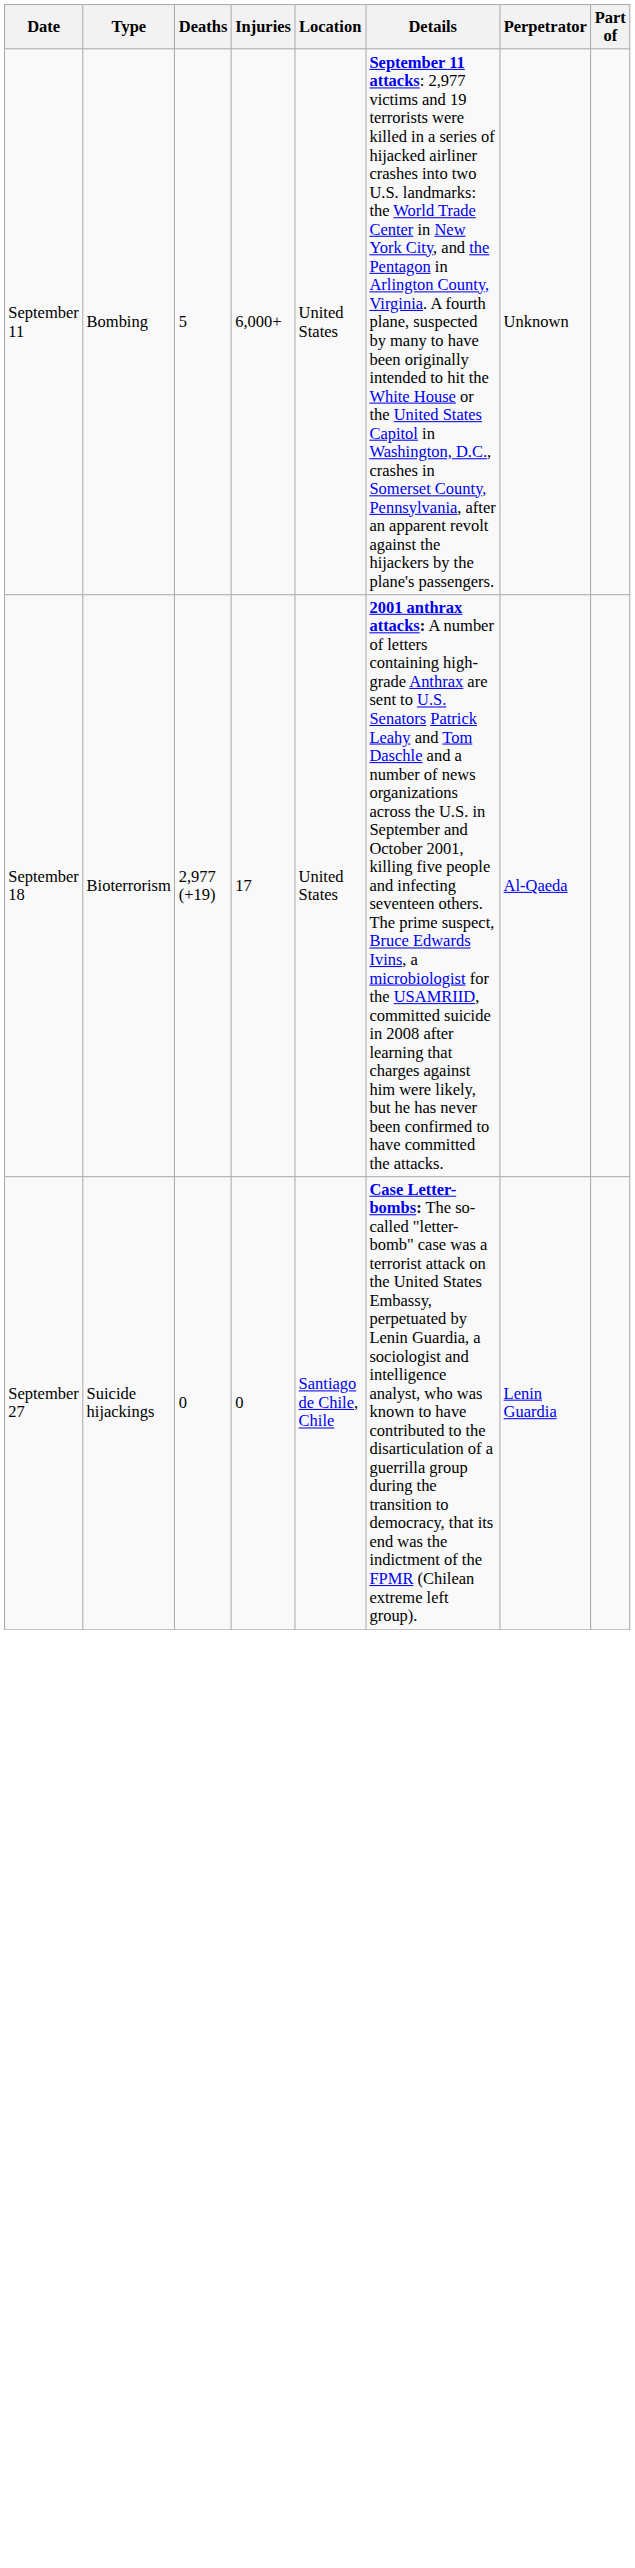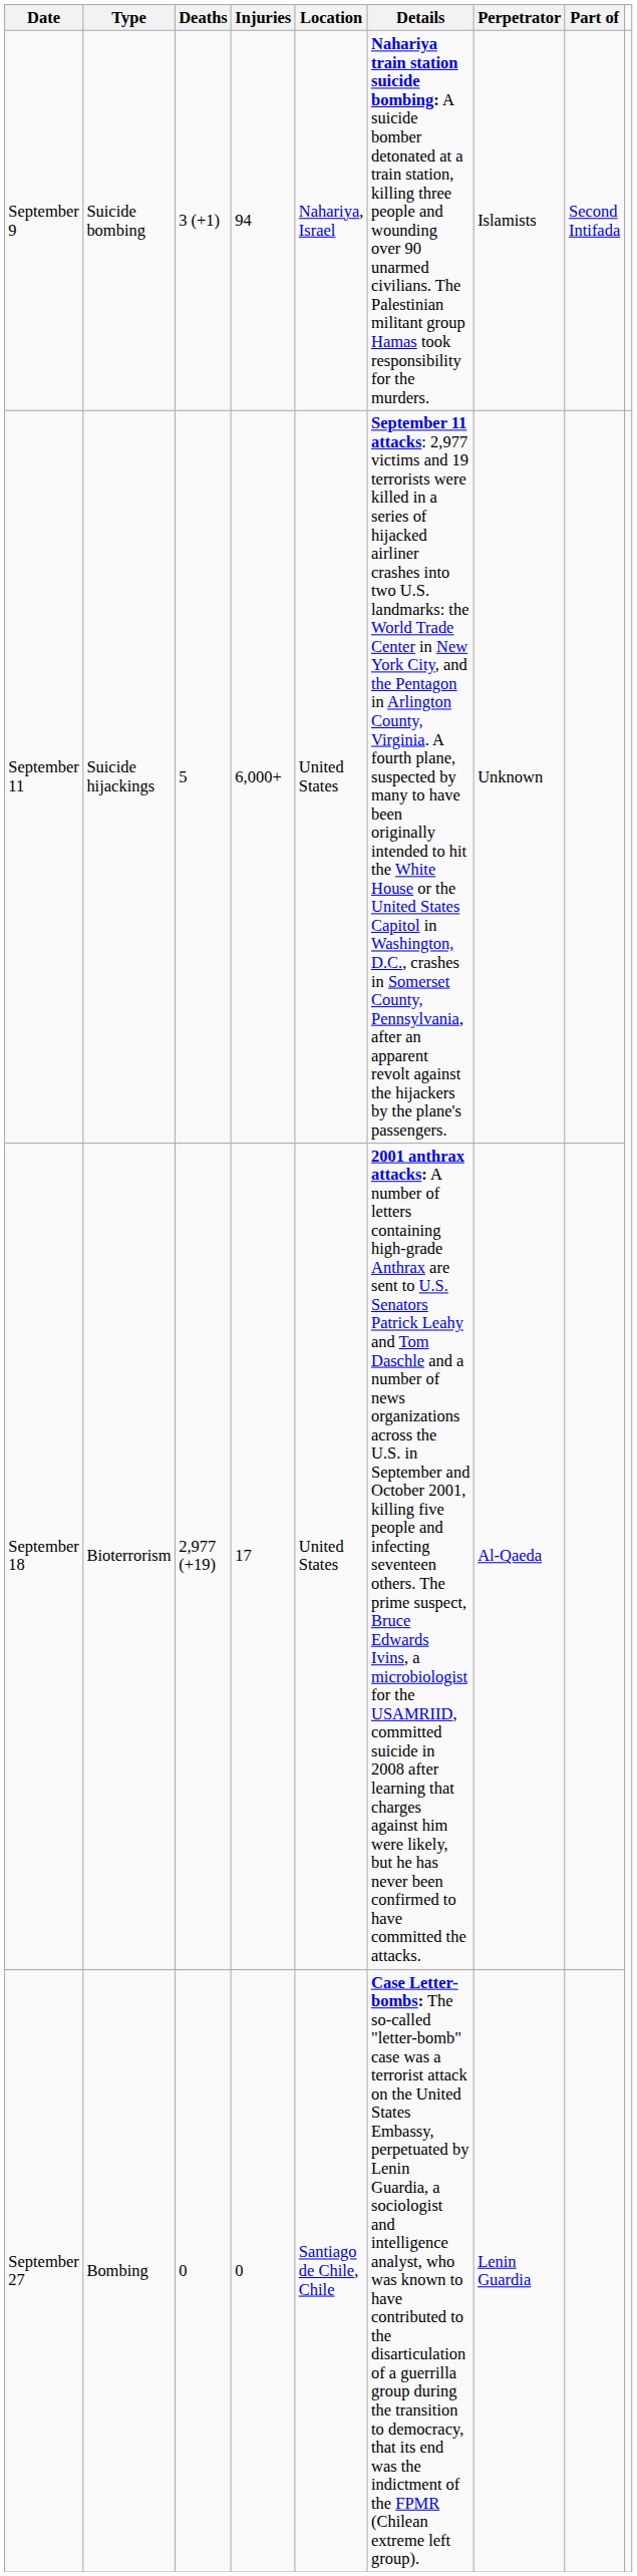 <table class="wikitable sortable">
 <tr>
 <th>Date</th>
 <th>Type</th>
 <th>Deaths</th>
 <th>Injuries</th>
 <th>Location</th>
 <th>Details</th>
 <th>Perpetrator</th>
 <th>Part of</th>
 </tr>
 <tr>
+<td>September 9</td>
+<td>Suicide bombing</td>
+<td>3 (+1)</td>
+<td>94</td>
+<td><a href='#'>Nahariya</a>, <a href='#'>Israel</a></td>
+<td><strong><a href='#'>Nahariya train station suicide bombing</a>:</strong> A suicide bomber detonated at a train station, killing three people and wounding over 90 unarmed civilians. The Palestinian militant group <a href='#'>Hamas</a> took responsibility for the murders.</td>
+<td>Islamists</td>
+<td><a href='#'>Second Intifada</a></td>
+<td></td>
+</tr>
+<tr>
 <td>September 11</td>
-<td>Bombing</td>
+<td>Suicide hijackings</td>
 <td>5</td>
 <td>6,000+</td>
 <td>United States</td>
 <td><strong><a href='#'>September 11 attacks</a></strong>: 2,977 victims and 19 terrorists were killed in a series of hijacked airliner crashes into two U.S. landmarks: the <a href='#'>World Trade Center</a> in <a href='#'>New York City</a>, and <a href='#'>the Pentagon</a> in <a href='#'>Arlington County, Virginia</a>. A fourth plane, suspected by many to have been originally intended to hit the <a href='#'>White House</a> or the <a href='#'>United States Capitol</a> in <a href='#'>Washington, D.C.</a>, crashes in <a href='#'>Somerset County, Pennsylvania</a>, after an apparent revolt against the hijackers by the plane's passengers.</td>
 <td>Unknown</td>
 <td></td>
 </tr>
 <tr>
 <td>September 18</td>
 <td>Bioterrorism</td>
 <td>2,977 (+19)</td>
 <td>17</td>
 <td>United States</td>
 <td><strong><a href='#'>2001 anthrax attacks</a>:</strong> A number of letters containing high-grade <a href='#'>Anthrax</a> are sent to <a href='#'>U.S. Senators</a> <a href='#'>Patrick Leahy</a> and <a href='#'>Tom Daschle</a> and a number of news organizations across the U.S. in September and October 2001, killing five people and infecting seventeen others. The prime suspect, <a href='#'>Bruce Edwards Ivins</a>, a <a href='#'>microbiologist</a> for the <a href='#'>USAMRIID</a>, committed suicide in 2008 after learning that charges against him were likely, but he has never been confirmed to have committed the attacks.</td>
 <td><a href='#'>Al-Qaeda</a></td>
 <td></td>
 </tr>
 <tr>
 <td>September 27</td>
-<td>Suicide hijackings</td>
+<td>Bombing</td>
 <td>0</td>
 <td>0</td>
 <td><a href='#'>Santiago de Chile</a>, <a href='#'>Chile</a></td>
 <td><strong><a href='#'>Case Letter-bombs</a>:</strong> The so-called "letter-bomb" case was a terrorist attack on the United States Embassy, perpetuated by Lenin Guardia, a sociologist and intelligence analyst, who was known to have contributed to the disarticulation of a guerrilla group during the transition to democracy, that its end was the indictment of the <a href='#'>FPMR</a> (Chilean extreme left group).</td>
 <td><a href='#'>Lenin Guardia</a></td>
 <td></td>
 </tr>
 </table>
